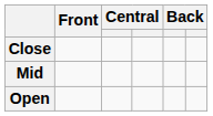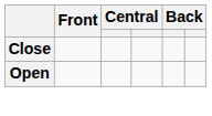 <table class="wikitable" style="text-align: center;">
 <tr>
 <th rowspan="2"></th>
 <th rowspan="2">Front</th>
 <th colspan="2">Central</th>
 <th colspan="2">Back</th>
 </tr>
 <tr>
 <th></th>
 <th></th>
 <th></th>
 <th></th>
 </tr>
 <tr>
 <th>Close</th>
 <td></td>
 <td></td>
 <td></td>
 <td></td>
 <td></td>
 </tr>
 <tr>
-<th>Mid</th>
-<td></td>
-<td></td>
-<td></td>
-<td></td>
-<td></td>
-</tr>
-<tr>
 <th>Open</th>
 <td></td>
 <td></td>
 <td></td>
 <td></td>
 <td></td>
 </tr>
 </table>
